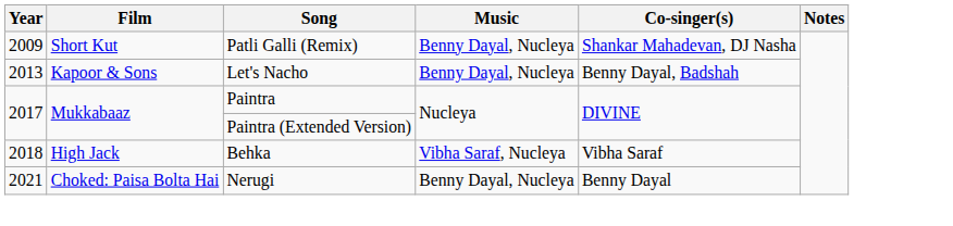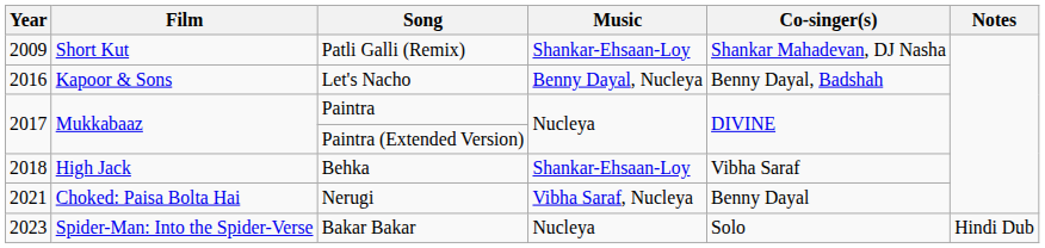 <table class="wikitable plainrowheaders">
 <tr>
 <th>Year</th>
 <th>Film</th>
 <th>Song</th>
 <th>Music</th>
 <th>Co-singer(s)</th>
 <th>Notes</th>
 </tr>
 <tr>
 <td>2009</td>
 <td><a href='#'>Short Kut</a></td>
 <td>Patli Galli (Remix)</td>
-<td><a href='#'>Benny Dayal</a>, Nucleya</td>
+<td><a href='#'>Shankar-Ehsaan-Loy</a></td>
 <td><a href='#'>Shankar Mahadevan</a>, DJ Nasha</td>
 <td rowspan=6></td>
 </tr>
 <tr>
-<td>2013</td>
+<td>2016</td>
 <td><a href='#'>Kapoor & Sons</a></td>
 <td>Let's Nacho</td>
 <td><a href='#'>Benny Dayal</a>, Nucleya</td>
 <td>Benny Dayal,  <a href='#'>Badshah</a></td>
 </tr>
 <tr>
 <td rowspan=2>2017</td>
 <td rowspan=2><a href='#'>Mukkabaaz</a></td>
 <td>Paintra</td>
 <td rowspan=2>Nucleya</td>
 <td rowspan=2><a href='#'>DIVINE</a></td>
 </tr>
 <tr>
 <td>Paintra (Extended Version)</td>
 </tr>
 <tr>
 <td>2018</td>
 <td><a href='#'>High Jack</a></td>
 <td>Behka</td>
-<td><a href='#'>Vibha Saraf</a>, Nucleya</td>
+<td><a href='#'>Shankar-Ehsaan-Loy</a></td>
 <td>Vibha Saraf</td>
 </tr>
 <tr>
 <td>2021</td>
 <td><a href='#'>Choked: Paisa Bolta Hai</a></td>
 <td>Nerugi</td>
-<td>Benny Dayal, Nucleya</td>
+<td><a href='#'>Vibha Saraf</a>, Nucleya</td>
 <td>Benny Dayal</td>
 </tr>
+<tr>
+<td>2023</td>
+<td><a href='#'>Spider-Man: Into the Spider-Verse</a></td>
+<td>Bakar Bakar</td>
+<td>Nucleya</td>
+<td>Solo</td>
+<td>Hindi Dub</td>
+</tr>
 </table>
